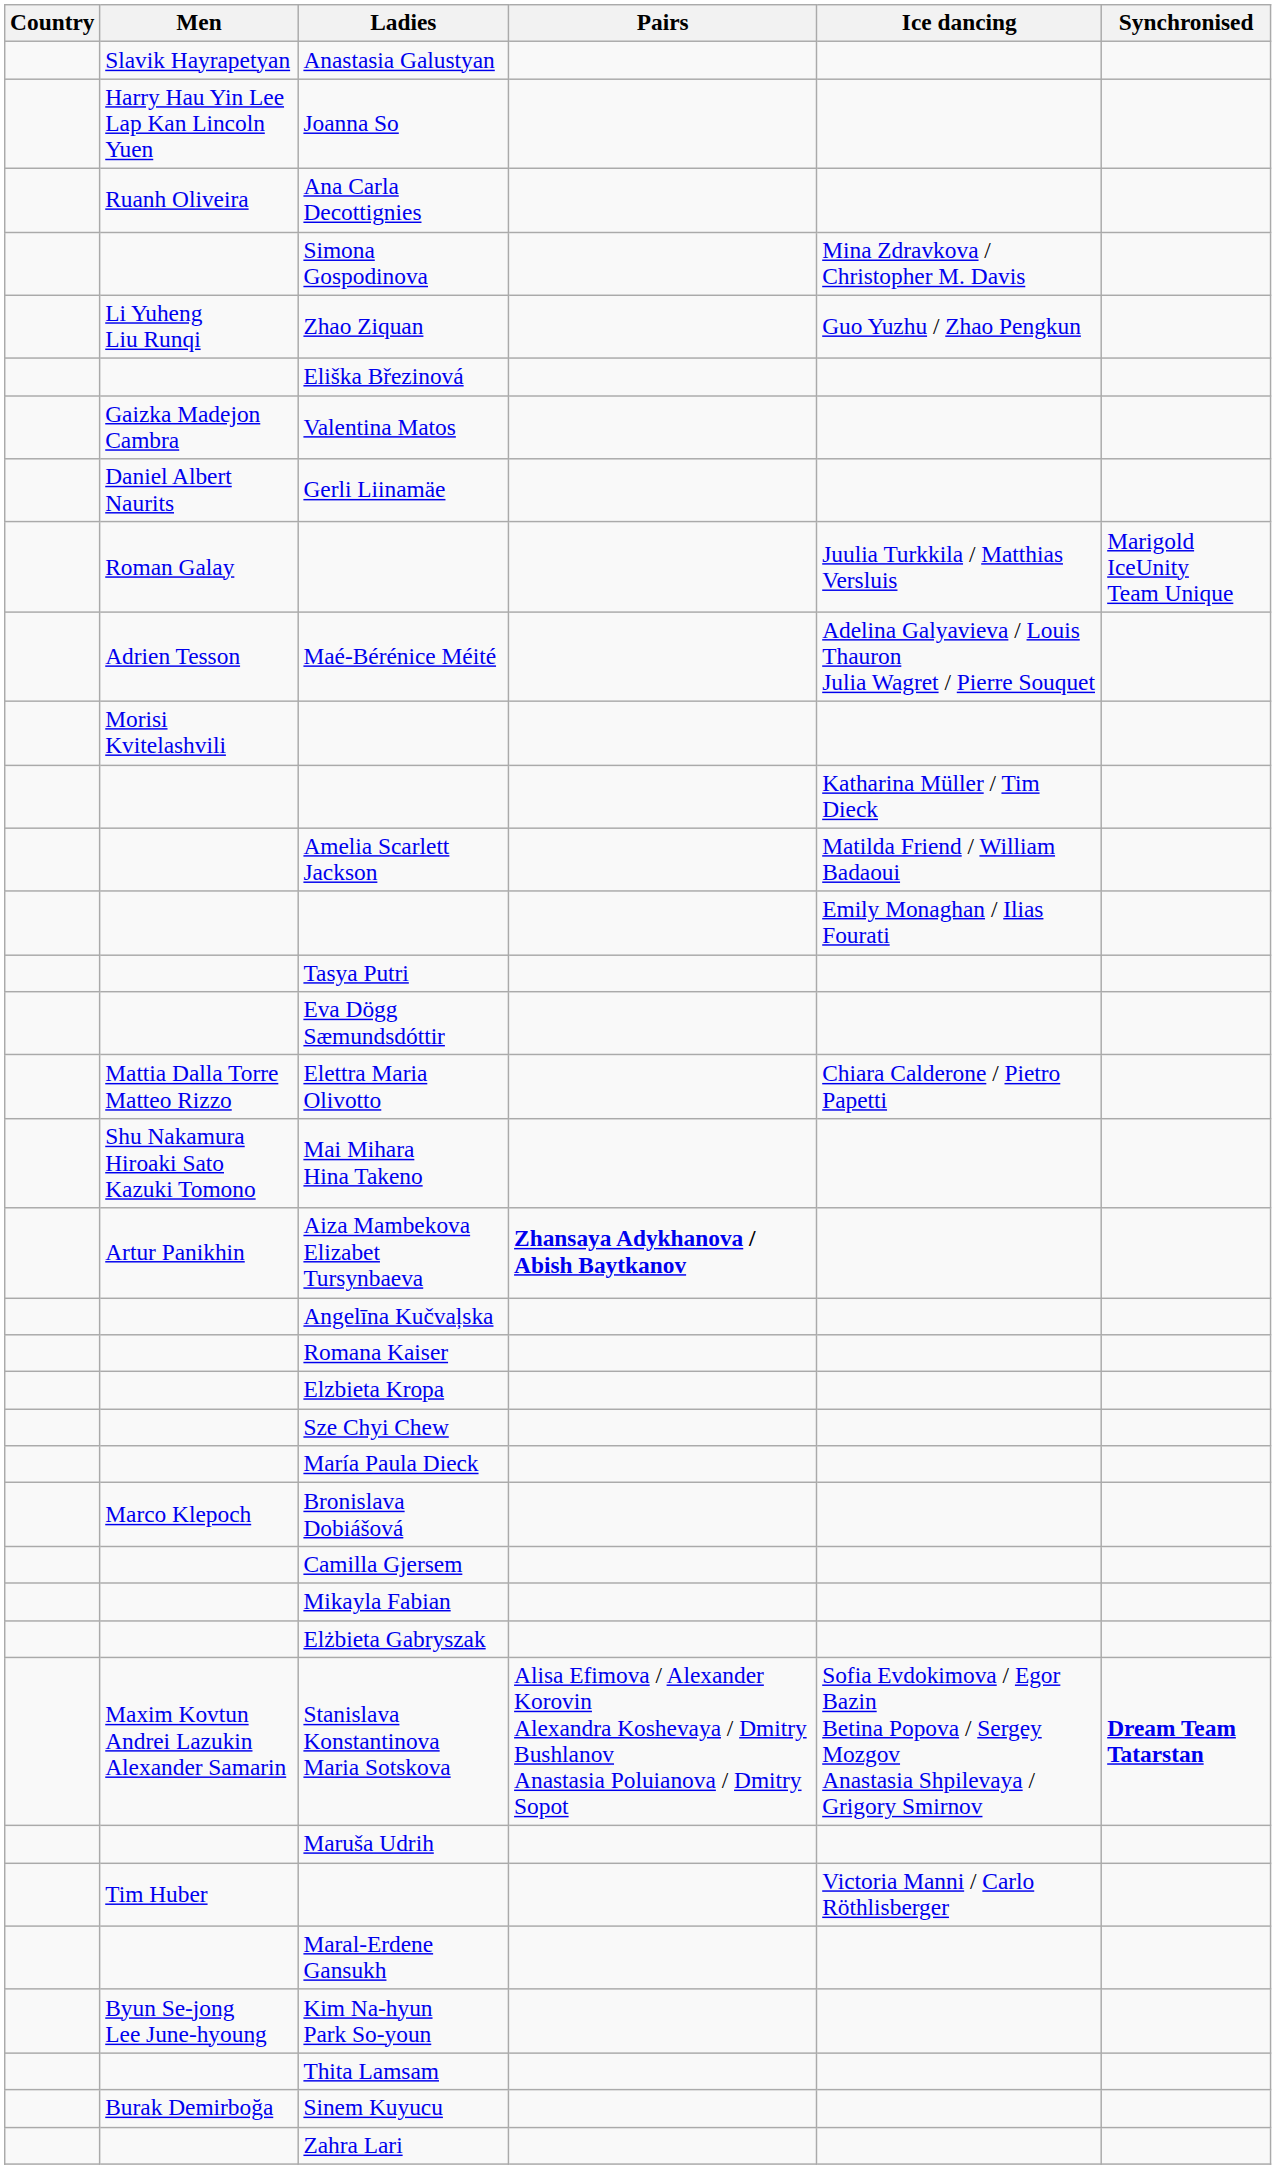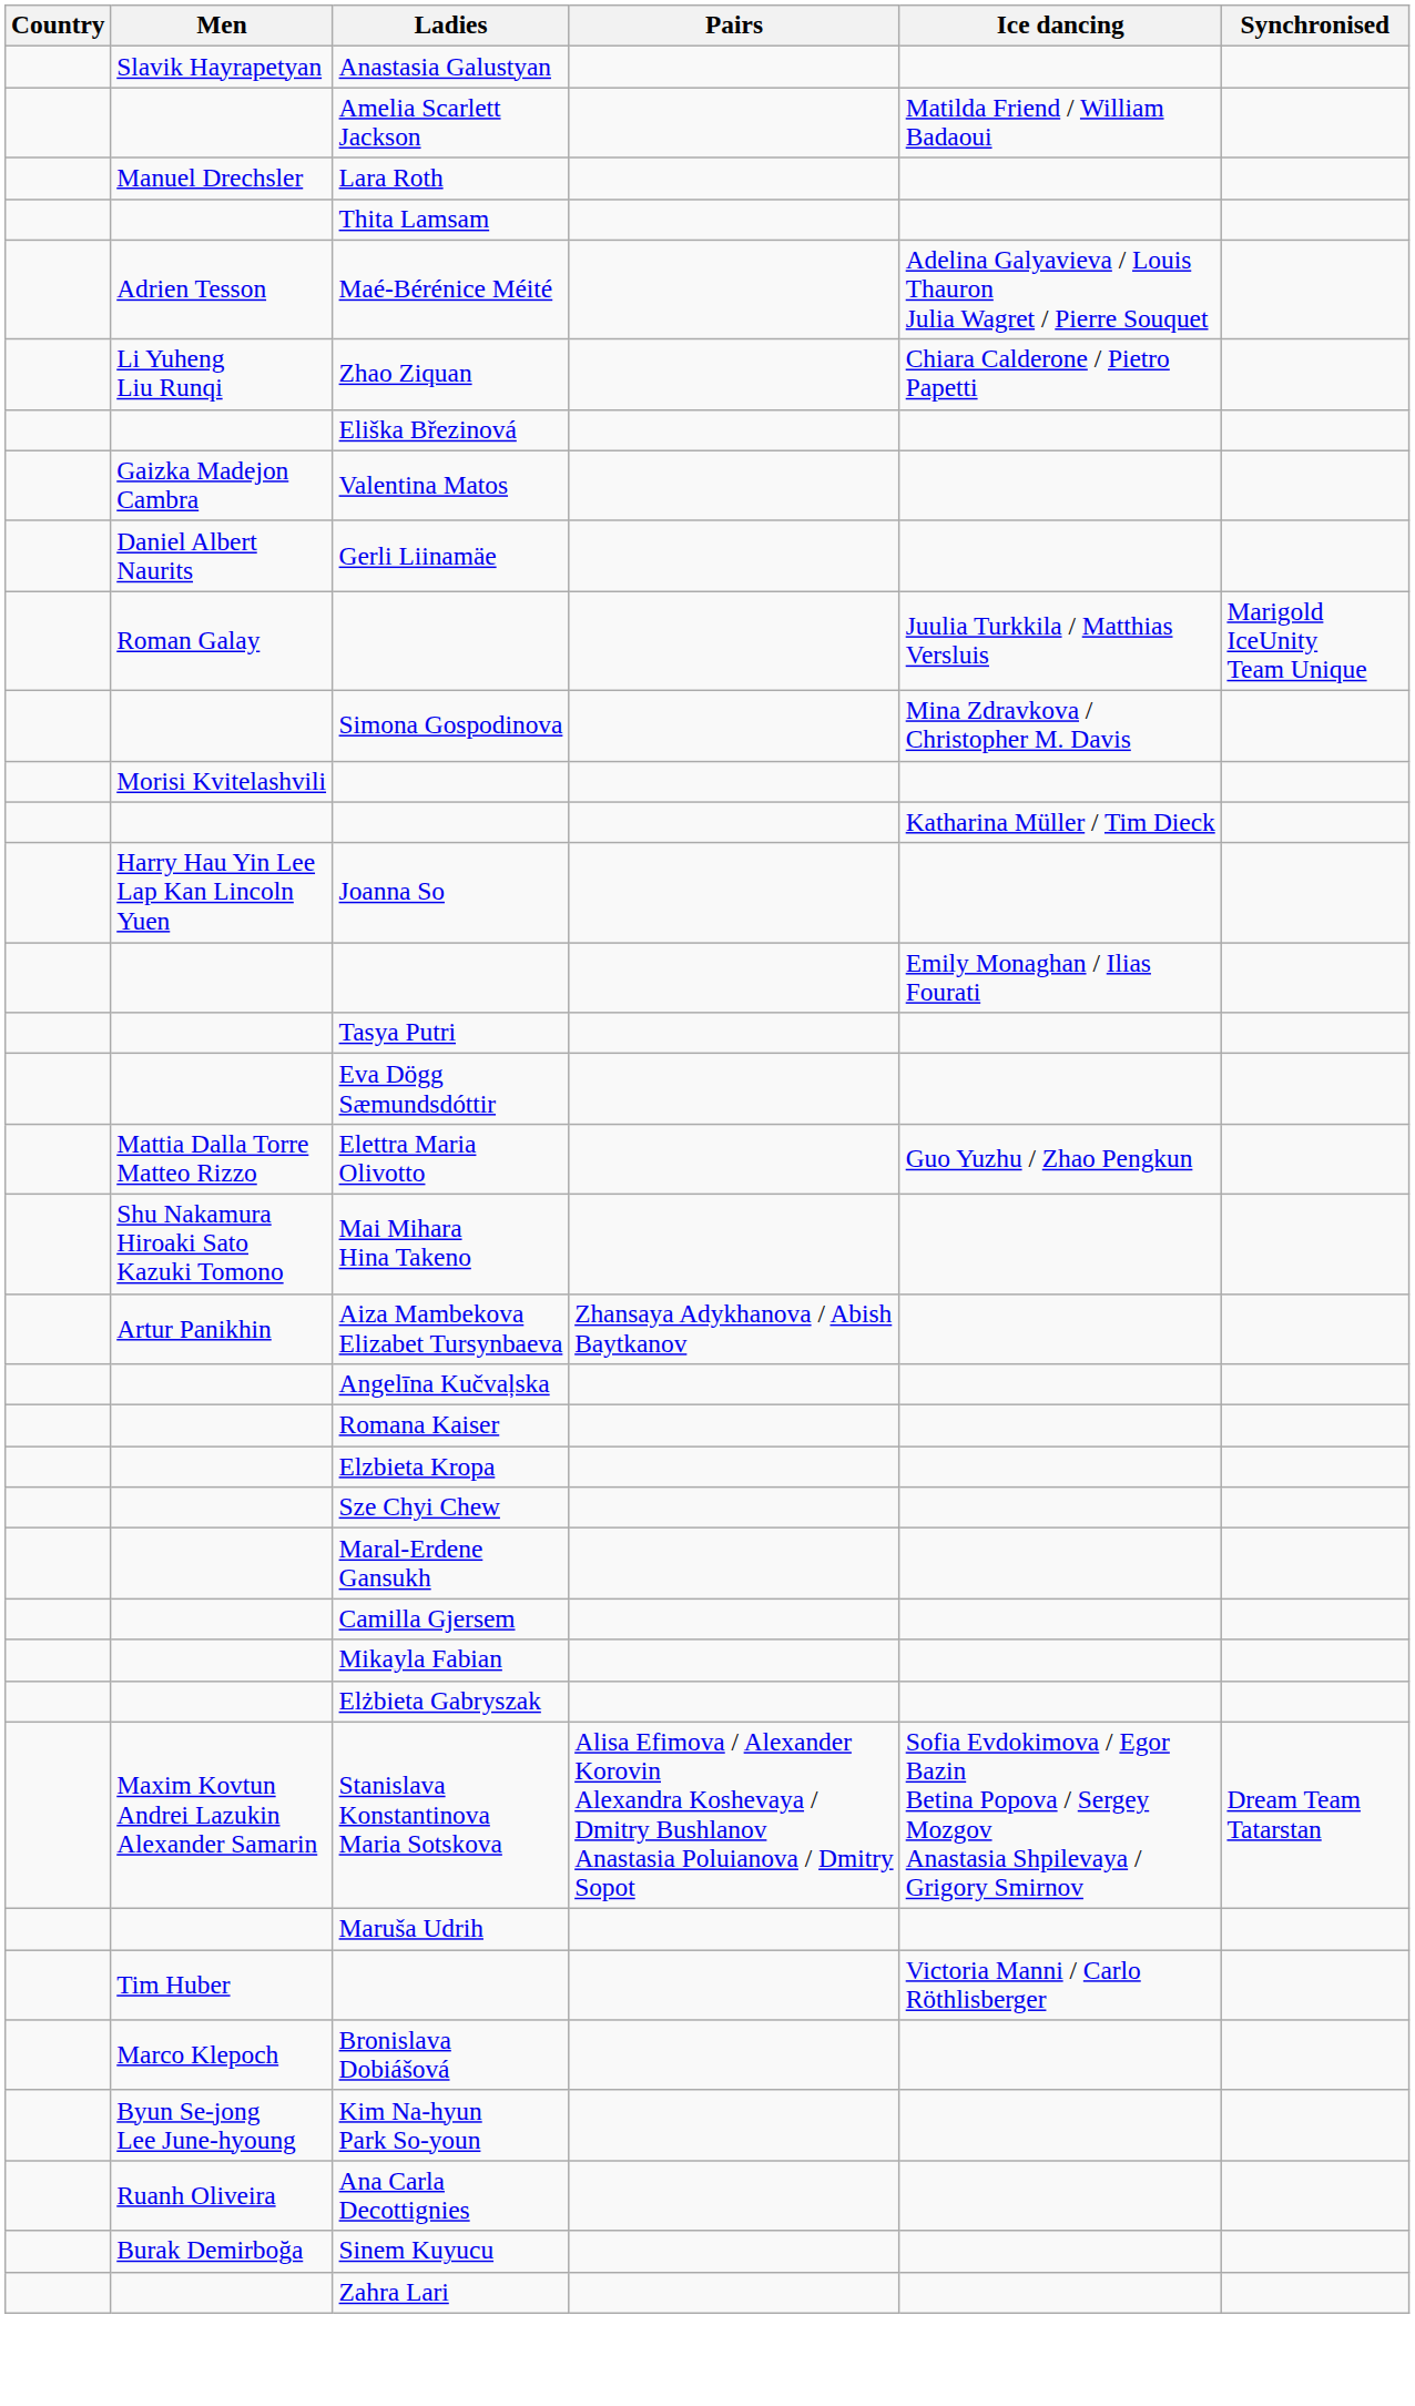 <table class="wikitable">
 <tr>
 <th>Country</th>
 <th>Men</th>
 <th>Ladies</th>
 <th>Pairs</th>
 <th>Ice dancing</th>
 <th>Synchronised</th>
 </tr>
 <tr>
 <td></td>
 <td><a href='#'>Slavik Hayrapetyan</a></td>
 <td><a href='#'>Anastasia Galustyan</a></td>
 <td></td>
 <td></td>
 <td></td>
 </tr>
 <tr>
 <td></td>
-<td><a href='#'>Harry Hau Yin Lee</a> <br> <a href='#'>Lap Kan Lincoln Yuen</a></td>
-<td><a href='#'>Joanna So</a></td>
 <td></td>
+<td><a href='#'>Amelia Scarlett Jackson</a></td>
 <td></td>
+<td><a href='#'>Matilda Friend</a> / <a href='#'>William Badaoui</a></td>
 <td></td>
 </tr>
 <tr>
 <td></td>
-<td><a href='#'>Ruanh Oliveira</a></td>
-<td><a href='#'>Ana Carla Decottignies</a></td>
+<td><a href='#'>Manuel Drechsler</a></td>
+<td><a href='#'>Lara Roth</a></td>
 <td></td>
 <td></td>
 <td></td>
 </tr>
 <tr>
 <td></td>
 <td></td>
-<td><a href='#'>Simona Gospodinova</a></td>
+<td><a href='#'>Thita Lamsam</a></td>
 <td></td>
-<td><a href='#'>Mina Zdravkova</a> / <a href='#'>Christopher M. Davis</a></td>
+<td></td>
+<td></td>
+</tr>
+<tr>
+<td></td>
+<td><a href='#'>Adrien Tesson</a></td>
+<td><a href='#'>Maé-Bérénice Méité</a></td>
+<td></td>
+<td><a href='#'>Adelina Galyavieva</a> / <a href='#'>Louis Thauron</a> <br> <a href='#'>Julia Wagret</a> / <a href='#'>Pierre Souquet</a></td>
 <td></td>
 </tr>
 <tr>
 <td></td>
 <td><a href='#'>Li Yuheng</a> <br> <a href='#'>Liu Runqi</a></td>
 <td><a href='#'>Zhao Ziquan</a></td>
 <td></td>
-<td><a href='#'>Guo Yuzhu</a> / <a href='#'>Zhao Pengkun</a></td>
+<td><a href='#'>Chiara Calderone</a> / <a href='#'>Pietro Papetti</a></td>
 <td></td>
 </tr>
 <tr>
 <td></td>
 <td></td>
 <td><a href='#'>Eliška Březinová</a></td>
 <td></td>
 <td></td>
 <td></td>
 </tr>
 <tr>
 <td></td>
 <td><a href='#'>Gaizka Madejon Cambra</a></td>
 <td><a href='#'>Valentina Matos</a></td>
 <td></td>
 <td></td>
 <td></td>
 </tr>
 <tr>
 <td></td>
 <td><a href='#'>Daniel Albert Naurits</a></td>
 <td><a href='#'>Gerli Liinamäe</a></td>
 <td></td>
 <td></td>
 <td></td>
 </tr>
 <tr>
 <td></td>
 <td><a href='#'>Roman Galay</a></td>
 <td></td>
 <td></td>
 <td><a href='#'>Juulia Turkkila</a> / <a href='#'>Matthias Versluis</a></td>
 <td><a href='#'>Marigold IceUnity</a> <br> <a href='#'>Team Unique</a></td>
 </tr>
 <tr>
 <td></td>
-<td><a href='#'>Adrien Tesson</a></td>
-<td><a href='#'>Maé-Bérénice Méité</a></td>
 <td></td>
-<td><a href='#'>Adelina Galyavieva</a> / <a href='#'>Louis Thauron</a> <br> <a href='#'>Julia Wagret</a> / <a href='#'>Pierre Souquet</a></td>
+<td><a href='#'>Simona Gospodinova</a></td>
+<td></td>
+<td><a href='#'>Mina Zdravkova</a> / <a href='#'>Christopher M. Davis</a></td>
 <td></td>
 </tr>
 <tr>
 <td></td>
 <td><a href='#'>Morisi Kvitelashvili</a></td>
 <td></td>
 <td></td>
 <td></td>
 <td></td>
 </tr>
 <tr>
 <td></td>
 <td></td>
 <td></td>
 <td></td>
 <td><a href='#'>Katharina Müller</a> / <a href='#'>Tim Dieck</a></td>
 <td></td>
 </tr>
 <tr>
 <td></td>
+<td><a href='#'>Harry Hau Yin Lee</a> <br> <a href='#'>Lap Kan Lincoln Yuen</a></td>
+<td><a href='#'>Joanna So</a></td>
 <td></td>
-<td><a href='#'>Amelia Scarlett Jackson</a></td>
 <td></td>
-<td><a href='#'>Matilda Friend</a> / <a href='#'>William Badaoui</a></td>
 <td></td>
 </tr>
 <tr>
 <td></td>
 <td></td>
 <td></td>
 <td></td>
 <td><a href='#'>Emily Monaghan</a> / <a href='#'>Ilias Fourati</a></td>
 <td></td>
 </tr>
 <tr>
 <td></td>
 <td></td>
 <td><a href='#'>Tasya Putri</a></td>
 <td></td>
 <td></td>
 <td></td>
 </tr>
 <tr>
 <td></td>
 <td></td>
 <td><a href='#'>Eva Dögg Sæmundsdóttir</a></td>
 <td></td>
 <td></td>
 <td></td>
 </tr>
 <tr>
 <td></td>
 <td><a href='#'>Mattia Dalla Torre</a> <br> <a href='#'>Matteo Rizzo</a></td>
 <td><a href='#'>Elettra Maria Olivotto</a></td>
 <td></td>
-<td><a href='#'>Chiara Calderone</a> / <a href='#'>Pietro Papetti</a></td>
+<td><a href='#'>Guo Yuzhu</a> / <a href='#'>Zhao Pengkun</a></td>
 <td></td>
 </tr>
 <tr>
 <td></td>
 <td><a href='#'>Shu Nakamura</a> <br> <a href='#'>Hiroaki Sato</a> <br> <a href='#'>Kazuki Tomono</a></td>
 <td><a href='#'>Mai Mihara</a> <br> <a href='#'>Hina Takeno</a></td>
 <td></td>
 <td></td>
 <td></td>
 </tr>
 <tr>
 <td></td>
 <td><a href='#'>Artur Panikhin</a></td>
 <td><a href='#'>Aiza Mambekova</a> <br> <a href='#'>Elizabet Tursynbaeva</a></td>
-<td><strong><a href='#'>Zhansaya Adykhanova</a> / <a href='#'>Abish Baytkanov</a></strong></td>
+<td><a href='#'>Zhansaya Adykhanova</a> / <a href='#'>Abish Baytkanov</a></td>
 <td></td>
 <td></td>
 </tr>
 <tr>
 <td></td>
 <td></td>
 <td><a href='#'>Angelīna Kučvaļska</a></td>
 <td></td>
 <td></td>
 <td></td>
 </tr>
 <tr>
 <td></td>
 <td></td>
 <td><a href='#'>Romana Kaiser</a></td>
 <td></td>
 <td></td>
 <td></td>
 </tr>
 <tr>
 <td></td>
 <td></td>
 <td><a href='#'>Elzbieta Kropa</a></td>
 <td></td>
 <td></td>
 <td></td>
 </tr>
 <tr>
 <td></td>
 <td></td>
 <td><a href='#'>Sze Chyi Chew</a></td>
 <td></td>
 <td></td>
 <td></td>
 </tr>
 <tr>
 <td></td>
 <td></td>
-<td><a href='#'>María Paula Dieck</a></td>
-<td></td>
-<td></td>
-<td></td>
-</tr>
-<tr>
-<td></td>
-<td><a href='#'>Marco Klepoch</a></td>
-<td><a href='#'>Bronislava Dobiášová</a></td>
+<td><a href='#'>Maral-Erdene Gansukh</a></td>
 <td></td>
 <td></td>
 <td></td>
 </tr>
 <tr>
 <td></td>
 <td></td>
 <td><a href='#'>Camilla Gjersem</a></td>
 <td></td>
 <td></td>
 <td></td>
 </tr>
 <tr>
 <td></td>
 <td></td>
 <td><a href='#'>Mikayla Fabian</a></td>
 <td></td>
 <td></td>
 <td></td>
 </tr>
 <tr>
 <td></td>
 <td></td>
 <td><a href='#'>Elżbieta Gabryszak</a></td>
 <td></td>
 <td></td>
 <td></td>
 </tr>
 <tr>
 <td></td>
 <td><a href='#'>Maxim Kovtun</a> <br> <a href='#'>Andrei Lazukin</a> <br> <a href='#'>Alexander Samarin</a></td>
 <td><a href='#'>Stanislava Konstantinova</a> <br> <a href='#'>Maria Sotskova</a></td>
 <td><a href='#'>Alisa Efimova</a> / <a href='#'>Alexander Korovin</a> <br> <a href='#'>Alexandra Koshevaya</a> / <a href='#'>Dmitry Bushlanov</a> <br> <a href='#'>Anastasia Poluianova</a> / <a href='#'>Dmitry Sopot</a></td>
 <td><a href='#'>Sofia Evdokimova</a> / <a href='#'>Egor Bazin</a> <br> <a href='#'>Betina Popova</a> / <a href='#'>Sergey Mozgov</a> <br> <a href='#'>Anastasia Shpilevaya</a> / <a href='#'>Grigory Smirnov</a></td>
-<td><strong><a href='#'>Dream Team</a> <br> <a href='#'>Tatarstan</a></strong></td>
+<td><a href='#'>Dream Team</a> <br> <a href='#'>Tatarstan</a></td>
 </tr>
 <tr>
 <td></td>
 <td></td>
 <td><a href='#'>Maruša Udrih</a></td>
 <td></td>
 <td></td>
 <td></td>
 </tr>
 <tr>
 <td></td>
 <td><a href='#'>Tim Huber</a></td>
 <td></td>
 <td></td>
 <td><a href='#'>Victoria Manni</a> / <a href='#'>Carlo Röthlisberger</a></td>
 <td></td>
 </tr>
 <tr>
 <td></td>
-<td></td>
-<td><a href='#'>Maral-Erdene Gansukh</a></td>
+<td><a href='#'>Marco Klepoch</a></td>
+<td><a href='#'>Bronislava Dobiášová</a></td>
 <td></td>
 <td></td>
 <td></td>
 </tr>
 <tr>
 <td></td>
 <td><a href='#'>Byun Se-jong</a> <br> <a href='#'>Lee June-hyoung</a></td>
 <td><a href='#'>Kim Na-hyun</a> <br> <a href='#'>Park So-youn</a></td>
 <td></td>
 <td></td>
 <td></td>
 </tr>
 <tr>
 <td></td>
-<td></td>
-<td><a href='#'>Thita Lamsam</a></td>
+<td><a href='#'>Ruanh Oliveira</a></td>
+<td><a href='#'>Ana Carla Decottignies</a></td>
 <td></td>
 <td></td>
 <td></td>
 </tr>
 <tr>
 <td></td>
 <td><a href='#'>Burak Demirboğa</a></td>
 <td><a href='#'>Sinem Kuyucu</a></td>
 <td></td>
 <td></td>
 <td></td>
 </tr>
 <tr>
 <td></td>
 <td></td>
 <td><a href='#'>Zahra Lari</a></td>
 <td></td>
 <td></td>
 <td></td>
 </tr>
 </table>
